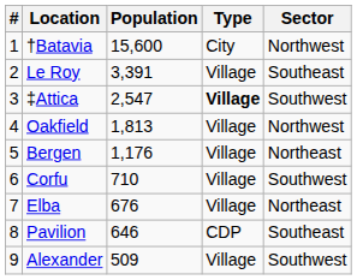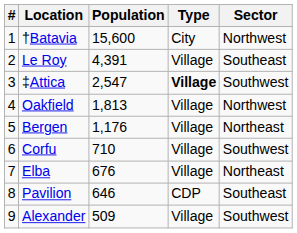 <table class="wikitable sortable">
 <tr>
 <th>#</th>
 <th>Location</th>
 <th>Population</th>
 <th>Type</th>
 <th>Sector</th>
 </tr>
 <tr>
 <td>1</td>
 <td>†<a href='#'>Batavia</a></td>
 <td>15,600</td>
 <td>City</td>
 <td>Northwest</td>
 </tr>
 <tr>
 <td>2</td>
 <td><a href='#'>Le Roy</a></td>
-<td>3,391</td>
+<td>4,391</td>
 <td>Village</td>
 <td>Southeast</td>
 </tr>
 <tr>
 <td>3</td>
 <td>‡<a href='#'>Attica</a></td>
 <td>2,547</td>
 <td><strong>Village</strong></td>
 <td>Southwest</td>
 </tr>
 <tr>
 <td>4</td>
 <td><a href='#'>Oakfield</a></td>
 <td>1,813</td>
 <td>Village</td>
 <td>Northwest</td>
 </tr>
 <tr>
 <td>5</td>
 <td><a href='#'>Bergen</a></td>
 <td>1,176</td>
 <td>Village</td>
 <td>Northeast</td>
 </tr>
 <tr>
 <td>6</td>
 <td><a href='#'>Corfu</a></td>
 <td>710</td>
 <td>Village</td>
 <td>Southwest</td>
 </tr>
 <tr>
 <td>7</td>
 <td><a href='#'>Elba</a></td>
 <td>676</td>
 <td>Village</td>
 <td>Northeast</td>
 </tr>
 <tr>
 <td>8</td>
 <td><a href='#'>Pavilion</a></td>
 <td>646</td>
 <td>CDP</td>
 <td>Southeast</td>
 </tr>
 <tr>
 <td>9</td>
 <td><a href='#'>Alexander</a></td>
 <td>509</td>
 <td>Village</td>
 <td>Southwest</td>
 </tr>
 </table>
